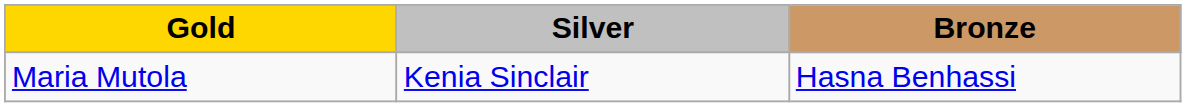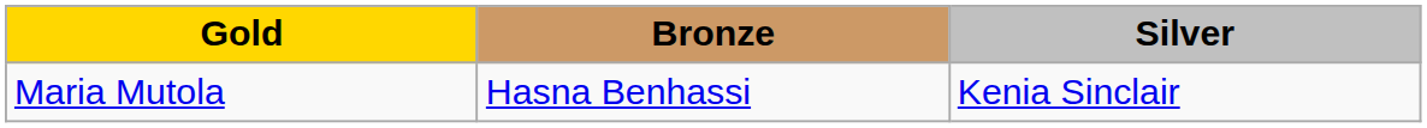 <table class="wikitable" style="text-align:left">
 <tr align="center">
 <td width=200 bgcolor=gold><strong>Gold</strong></td>
+<td width=200 bgcolor=CC9966><strong>Bronze</strong></td>
 <td width=200 bgcolor=silver><strong>Silver</strong></td>
-<td width=200 bgcolor=CC9966><strong>Bronze</strong></td>
 </tr>
 <tr>
 <td><a href='#'>Maria Mutola</a><br><em></em></td>
+<td><a href='#'>Hasna Benhassi</a><br><em></em></td>
 <td><a href='#'>Kenia Sinclair</a><br><em></em></td>
-<td><a href='#'>Hasna Benhassi</a><br><em></em></td>
 </tr>
 </table>
